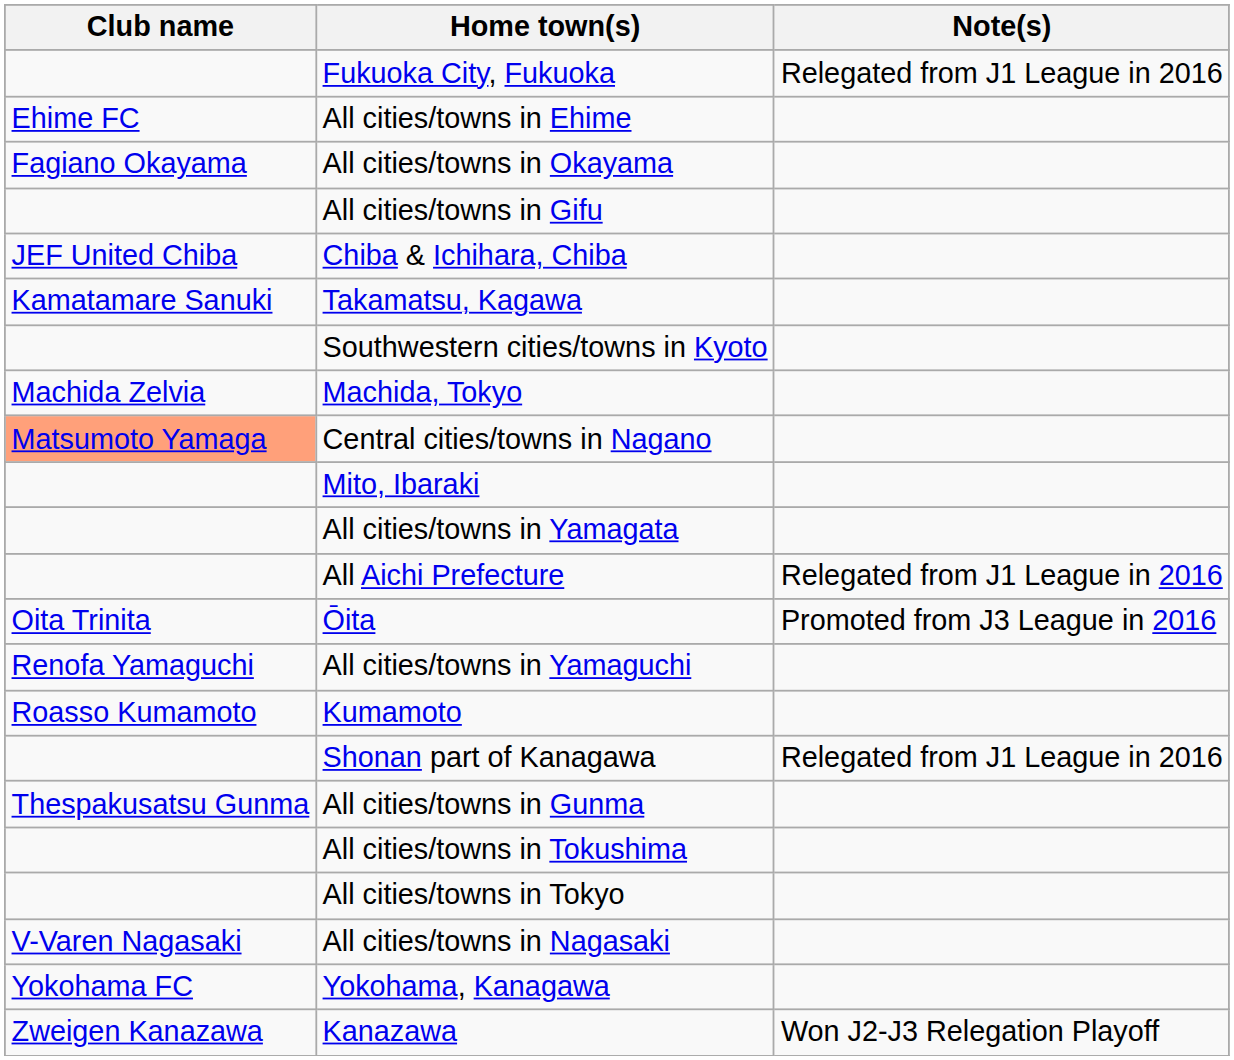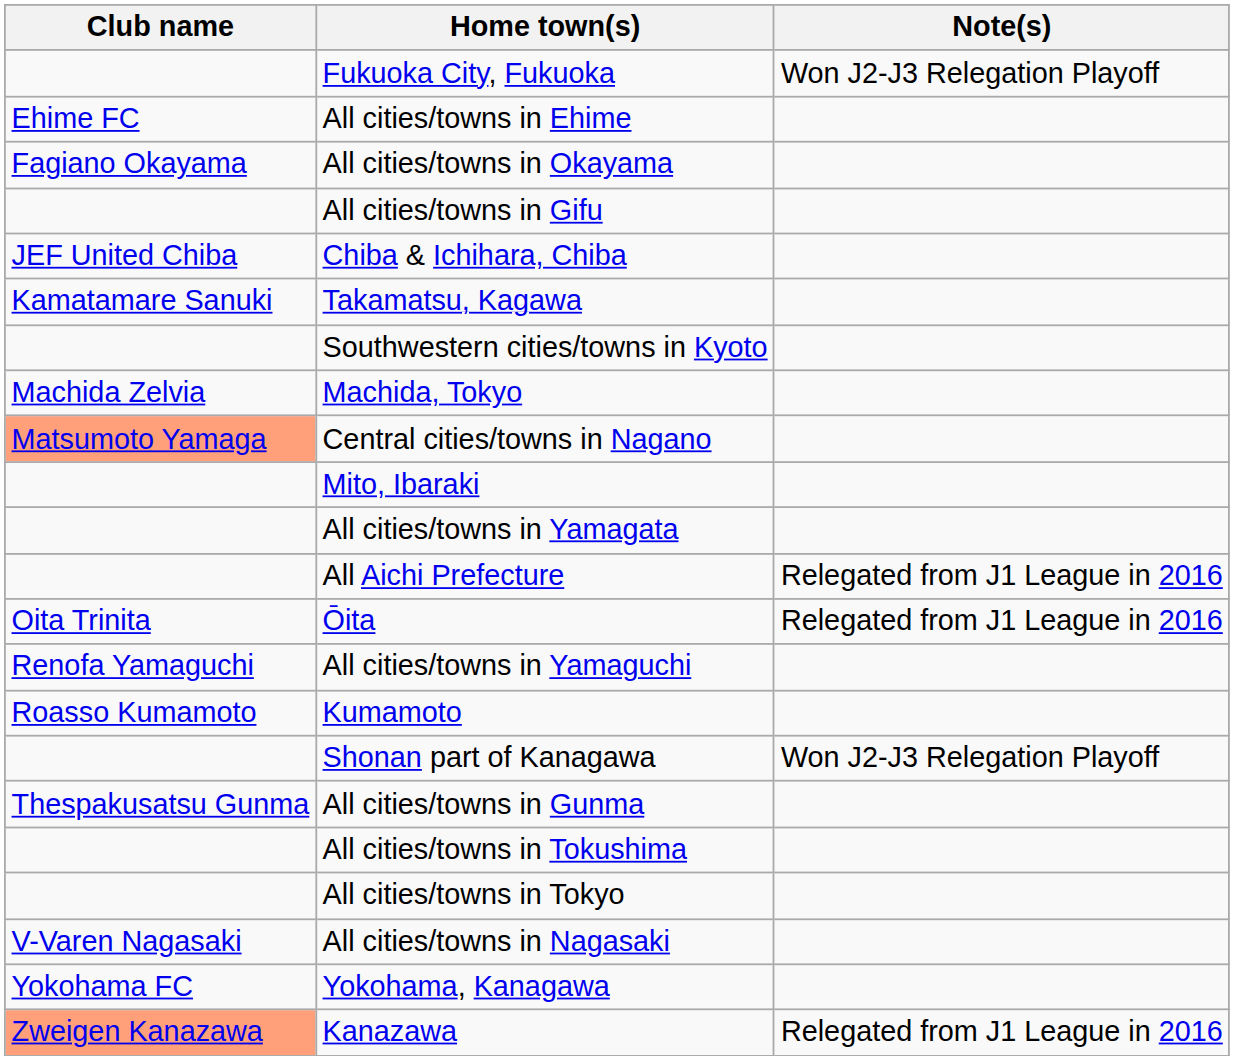 <table class="wikitable sortable">
 <tr>
 <th>Club name</th>
 <th>Home town(s)</th>
 <th>Note(s)</th>
 </tr>
 <tr>
 <td></td>
 <td><a href='#'>Fukuoka City</a>, <a href='#'>Fukuoka</a></td>
-<td>Relegated from J1 League in 2016</td>
+<td>Won J2-J3 Relegation Playoff</td>
 </tr>
 <tr>
 <td><a href='#'>Ehime FC</a></td>
 <td>All cities/towns in <a href='#'>Ehime</a></td>
 <td></td>
 </tr>
 <tr>
 <td><a href='#'>Fagiano Okayama</a></td>
 <td>All cities/towns in <a href='#'>Okayama</a></td>
 <td></td>
 </tr>
 <tr>
 <td></td>
 <td>All cities/towns in <a href='#'>Gifu</a></td>
 <td></td>
 </tr>
 <tr>
 <td><a href='#'>JEF United Chiba</a></td>
 <td><a href='#'>Chiba</a> & <a href='#'>Ichihara, Chiba</a></td>
 <td></td>
 </tr>
 <tr>
 <td><a href='#'>Kamatamare Sanuki</a></td>
 <td><a href='#'>Takamatsu, Kagawa</a></td>
 <td></td>
 </tr>
 <tr>
 <td></td>
 <td>Southwestern cities/towns in <a href='#'>Kyoto</a></td>
 <td></td>
 </tr>
 <tr>
 <td><a href='#'>Machida Zelvia</a></td>
 <td><a href='#'>Machida, Tokyo</a></td>
 <td></td>
 </tr>
 <tr>
 <td style="background: lightsalmon;"><a href='#'>Matsumoto Yamaga</a></td>
 <td>Central cities/towns in <a href='#'>Nagano</a></td>
 <td></td>
 </tr>
 <tr>
 <td></td>
 <td><a href='#'>Mito, Ibaraki</a></td>
 <td></td>
 </tr>
 <tr>
 <td></td>
 <td>All cities/towns in <a href='#'>Yamagata</a></td>
 <td></td>
 </tr>
 <tr>
 <td></td>
 <td>All <a href='#'>Aichi Prefecture</a></td>
 <td>Relegated from J1 League in <a href='#'>2016</a></td>
 </tr>
 <tr>
 <td><a href='#'>Oita Trinita</a></td>
 <td><a href='#'>Ōita</a></td>
-<td>Promoted from J3 League in <a href='#'>2016</a></td>
+<td>Relegated from J1 League in <a href='#'>2016</a></td>
 </tr>
 <tr>
 <td><a href='#'>Renofa Yamaguchi</a></td>
 <td>All cities/towns in <a href='#'>Yamaguchi</a></td>
 <td></td>
 </tr>
 <tr>
 <td><a href='#'>Roasso Kumamoto</a></td>
 <td><a href='#'>Kumamoto</a></td>
 <td></td>
 </tr>
 <tr>
 <td></td>
 <td><a href='#'>Shonan</a> part of Kanagawa</td>
-<td>Relegated from J1 League in 2016</td>
+<td>Won J2-J3 Relegation Playoff</td>
 </tr>
 <tr>
 <td><a href='#'>Thespakusatsu Gunma</a></td>
 <td>All cities/towns in <a href='#'>Gunma</a></td>
 <td></td>
 </tr>
 <tr>
 <td></td>
 <td>All cities/towns in <a href='#'>Tokushima</a></td>
 <td></td>
 </tr>
 <tr>
 <td></td>
 <td>All cities/towns in Tokyo</td>
 <td></td>
 </tr>
 <tr>
 <td><a href='#'>V-Varen Nagasaki</a></td>
 <td>All cities/towns in <a href='#'>Nagasaki</a></td>
 <td></td>
 </tr>
 <tr>
 <td><a href='#'>Yokohama FC</a></td>
 <td><a href='#'>Yokohama</a>, <a href='#'>Kanagawa</a></td>
 <td></td>
 </tr>
 <tr>
-<td><a href='#'>Zweigen Kanazawa</a></td>
+<td style="background: lightsalmon;"><a href='#'>Zweigen Kanazawa</a></td>
 <td><a href='#'>Kanazawa</a></td>
-<td>Won J2-J3 Relegation Playoff</td>
+<td>Relegated from J1 League in <a href='#'>2016</a></td>
 </tr>
 <tr>
 </tr>
 </table>
